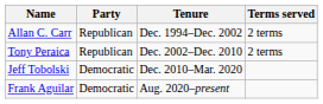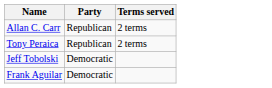 <table class="wikitable mw-collapsible mw-collapsed">
 <tr>
 <th scope="col">Name</th>
 <th scope="col">Party</th>
-<th scope="col">Tenure</th>
 <th scope="col">Terms served</th>
 </tr>
 <tr>
 <td><a href='#'>Allan C. Carr</a></td>
 <td>Republican</td>
-<td>Dec. 1994–Dec. 2002</td>
 <td>2 terms</td>
 </tr>
 <tr>
 <td><a href='#'>Tony Peraica</a></td>
 <td>Republican</td>
-<td>Dec. 2002–Dec. 2010</td>
 <td>2 terms</td>
 </tr>
 <tr>
 <td><a href='#'>Jeff Tobolski</a></td>
 <td>Democratic</td>
-<td>Dec. 2010–Mar. 2020</td>
 <td></td>
 </tr>
 <tr>
 <td><a href='#'>Frank Aguilar</a></td>
 <td>Democratic</td>
-<td>Aug. 2020–<em>present</em></td>
 <td></td>
 </tr>
 </table>
